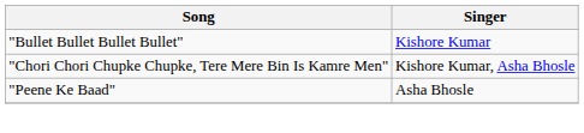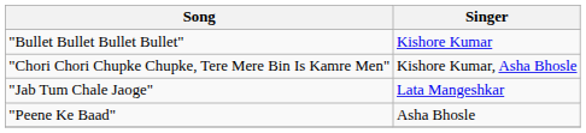 <table class="wikitable">
 <tr>
 <th>Song</th>
 <th>Singer</th>
 </tr>
 <tr>
 <td>"Bullet Bullet Bullet Bullet"</td>
 <td><a href='#'>Kishore Kumar</a></td>
 </tr>
 <tr>
 <td>"Chori Chori Chupke Chupke, Tere Mere Bin Is Kamre Men"</td>
 <td>Kishore Kumar, <a href='#'>Asha Bhosle</a></td>
 </tr>
 <tr>
+<td>"Jab Tum Chale Jaoge"</td>
+<td><a href='#'>Lata Mangeshkar</a></td>
+</tr>
+<tr>
 <td>"Peene Ke Baad"</td>
 <td>Asha Bhosle</td>
 </tr>
 <tr>
 </tr>
 </table>
